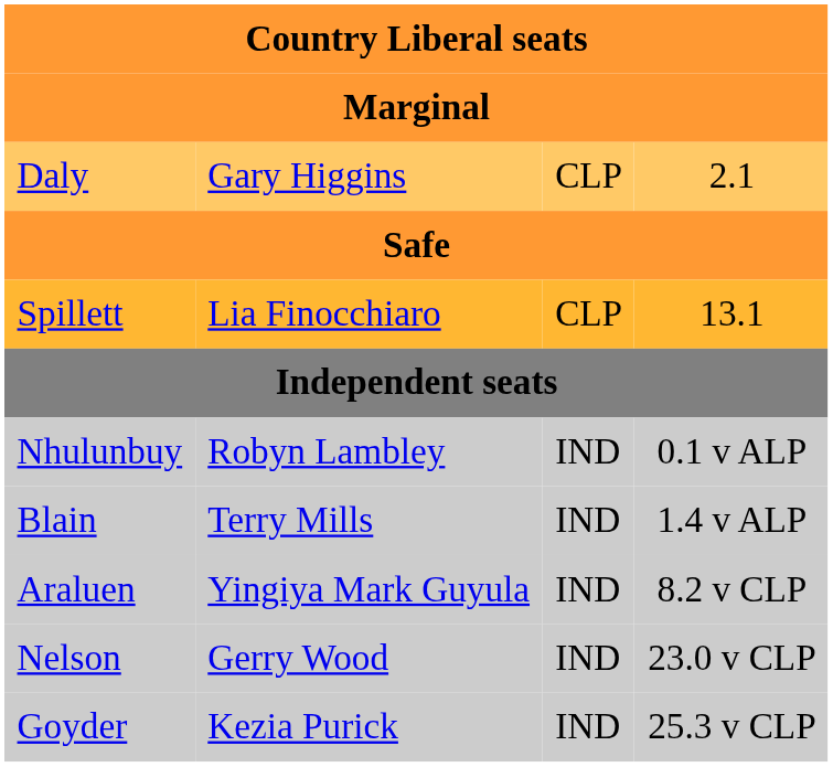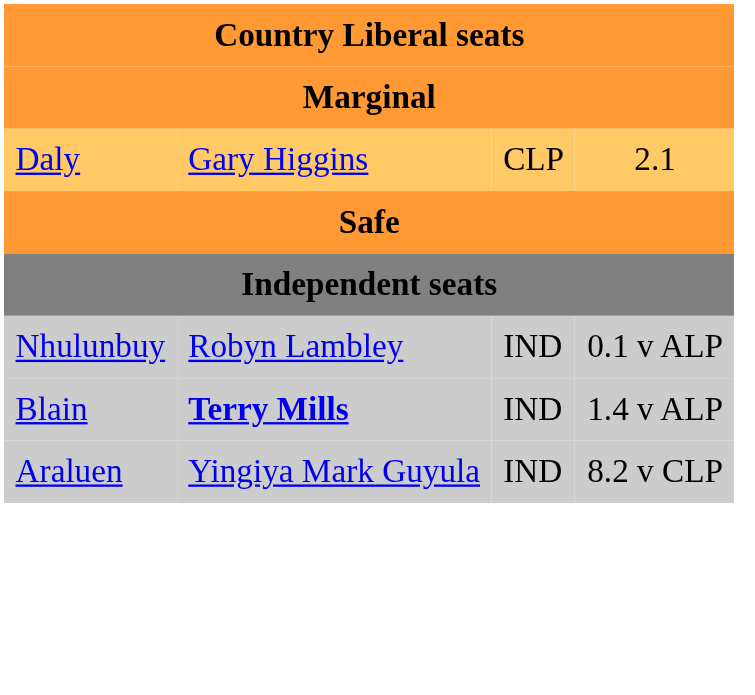 <table class="toccolours" cellpadding="5" cellspacing="0" style="; margin-right:.5em; margin-top:.4em; font-size:90%;">
 <tr>
 <td colspan="4" style="text-align:center; background:#f93;"><span><strong>Country Liberal seats</strong></span></td>
 </tr>
 <tr>
 <td colspan="4" style="text-align:center; background:#f93;"><span><strong>Marginal</strong></span></td>
 </tr>
 <tr>
 <td style="text-align:left; background:#ffc966;"><a href='#'>Daly</a></td>
 <td style="text-align:left; background:#ffc966;"><a href='#'>Gary Higgins</a></td>
 <td style="text-align:left; background:#ffc966;">CLP</td>
 <td style="text-align:center; background:#ffc966;">2.1</td>
 </tr>
 <tr>
 <td colspan="4" style="text-align:center; background:#f93;"><span><strong>Safe</strong></span></td>
 </tr>
 <tr>
-<td style="text-align:left; background:#ffb732;"><a href='#'>Spillett</a></td>
-<td style="text-align:left; background:#ffb732;"><a href='#'>Lia Finocchiaro</a></td>
-<td style="text-align:left; background:#ffb732;">CLP</td>
-<td style="text-align:center; background:#ffb732;">13.1</td>
-</tr>
-<tr>
 <td colspan="4"  style="text-align:center; background:gray;"><span><strong>Independent seats</strong></span></td>
 </tr>
 <tr>
 <td style="text-align:left; background:#ccc;"><a href='#'>Nhulunbuy</a></td>
 <td style="text-align:left; background:#ccc;"><a href='#'>Robyn Lambley</a></td>
 <td style="text-align:left; background:#ccc;">IND</td>
 <td style="text-align:center; background:#ccc;">0.1 v ALP</td>
 </tr>
 <tr>
 <td style="text-align:left; background:#ccc;"><a href='#'>Blain</a></td>
-<td style="text-align:left; background:#ccc;"><a href='#'>Terry Mills</a></td>
+<td style="text-align:left; background:#ccc;"><strong><a href='#'>Terry Mills</a></strong></td>
 <td style="text-align:left; background:#ccc;">IND</td>
 <td style="text-align:center; background:#ccc;">1.4 v ALP</td>
 </tr>
 <tr>
 <td style="text-align:left; background:#ccc;"><a href='#'>Araluen</a></td>
 <td style="text-align:left; background:#ccc;"><a href='#'>Yingiya Mark Guyula</a></td>
 <td style="text-align:left; background:#ccc;">IND</td>
 <td style="text-align:center; background:#ccc;">8.2 v CLP</td>
 </tr>
-<tr>
-<td style="text-align:left; background:#ccc;"><a href='#'>Nelson</a></td>
-<td style="text-align:left; background:#ccc;"><a href='#'>Gerry Wood</a></td>
-<td style="text-align:left; background:#ccc;">IND</td>
-<td style="text-align:center; background:#ccc;">23.0 v CLP</td>
-</tr>
-<tr>
-<td style="text-align:left; background:#ccc;"><a href='#'>Goyder</a></td>
-<td style="text-align:left; background:#ccc;"><a href='#'>Kezia Purick</a></td>
-<td style="text-align:left; background:#ccc;">IND</td>
-<td style="text-align:center; background:#ccc;">25.3 v CLP</td>
-</tr>
 </table>
